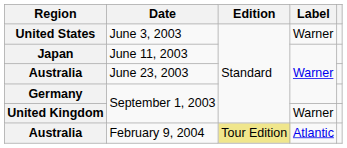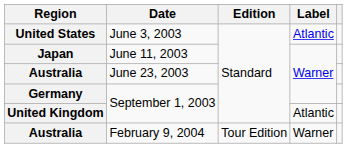 <table class="wikitable plainrowheaders">
 <tr>
 <th scope="col">Region</th>
 <th scope="col">Date</th>
 <th scope="col">Edition</th>
 <th scope="col">Label</th>
 <th scope="col"></th>
 </tr>
 <tr>
 <th scope="row">United States</th>
 <td>June 3, 2003</td>
 <td rowspan="5">Standard</td>
-<td>Warner</td>
+<td><a href='#'>Atlantic</a></td>
 <td></td>
 </tr>
 <tr>
 <th scope="row">Japan</th>
 <td>June 11, 2003</td>
 <td rowspan="3"><a href='#'>Warner</a></td>
 <td></td>
 </tr>
 <tr>
 <th scope="row">Australia</th>
 <td>June 23, 2003</td>
 <td></td>
 </tr>
 <tr>
 <th scope="row">Germany</th>
 <td rowspan="2">September 1, 2003</td>
 <td></td>
 </tr>
 <tr>
 <th scope="row">United Kingdom</th>
-<td>Warner</td>
+<td>Atlantic</td>
 <td></td>
 </tr>
 <tr>
 <th scope="row">Australia</th>
 <td>February 9, 2004</td>
-<td style="background: khaki;">Tour Edition</td>
-<td><a href='#'>Atlantic</a></td>
+<td>Tour Edition</td>
+<td>Warner</td>
 <td></td>
 </tr>
 </table>
